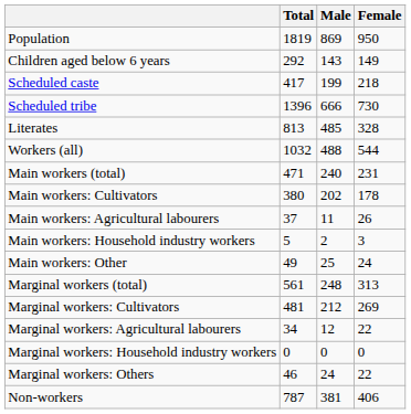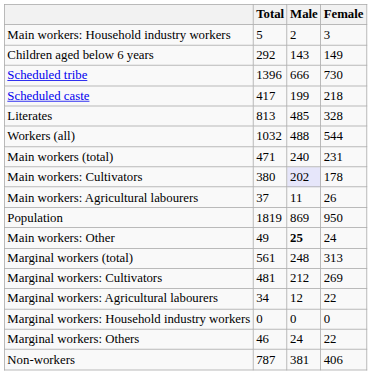 <table class="wikitable sortable">
 <tr>
 <th></th>
 <th>Total</th>
 <th>Male</th>
 <th>Female</th>
 </tr>
 <tr>
-<td>Population</td>
-<td>1819</td>
-<td>869</td>
-<td>950</td>
+<td>Main workers: Household industry workers</td>
+<td>5</td>
+<td>2</td>
+<td>3</td>
 </tr>
 <tr>
 <td>Children aged below 6 years</td>
 <td>292</td>
 <td>143</td>
 <td>149</td>
 </tr>
 <tr>
+<td><a href='#'>Scheduled tribe</a></td>
+<td>1396</td>
+<td>666</td>
+<td>730</td>
+</tr>
+<tr>
 <td><a href='#'>Scheduled caste</a></td>
 <td>417</td>
 <td>199</td>
 <td>218</td>
-</tr>
-<tr>
-<td><a href='#'>Scheduled tribe</a></td>
-<td>1396</td>
-<td>666</td>
-<td>730</td>
 </tr>
 <tr>
 <td>Literates</td>
 <td>813</td>
 <td>485</td>
 <td>328</td>
 </tr>
 <tr>
 <td>Workers (all)</td>
 <td>1032</td>
 <td>488</td>
 <td>544</td>
 </tr>
 <tr>
 <td>Main workers (total)</td>
 <td>471</td>
 <td>240</td>
 <td>231</td>
 </tr>
 <tr>
 <td>Main workers: Cultivators</td>
 <td>380</td>
-<td>202</td>
+<td style="background: lavender;">202</td>
 <td>178</td>
 </tr>
 <tr>
 <td>Main workers: Agricultural labourers</td>
 <td>37</td>
 <td>11</td>
 <td>26</td>
 </tr>
 <tr>
-<td>Main workers: Household industry workers</td>
-<td>5</td>
-<td>2</td>
-<td>3</td>
+<td>Population</td>
+<td>1819</td>
+<td>869</td>
+<td>950</td>
 </tr>
 <tr>
 <td>Main workers: Other</td>
 <td>49</td>
-<td>25</td>
+<td><strong>25</strong></td>
 <td>24</td>
 </tr>
 <tr>
 <td>Marginal workers (total)</td>
 <td>561</td>
 <td>248</td>
 <td>313</td>
 </tr>
 <tr>
 <td>Marginal workers: Cultivators</td>
 <td>481</td>
 <td>212</td>
 <td>269</td>
 </tr>
 <tr>
 <td>Marginal workers: Agricultural labourers</td>
 <td>34</td>
 <td>12</td>
 <td>22</td>
 </tr>
 <tr>
 <td>Marginal workers: Household industry workers</td>
 <td>0</td>
 <td>0</td>
 <td>0</td>
 </tr>
 <tr>
 <td>Marginal workers: Others</td>
 <td>46</td>
 <td>24</td>
 <td>22</td>
 </tr>
 <tr>
 <td>Non-workers</td>
 <td>787</td>
 <td>381</td>
 <td>406</td>
 </tr>
 </table>
